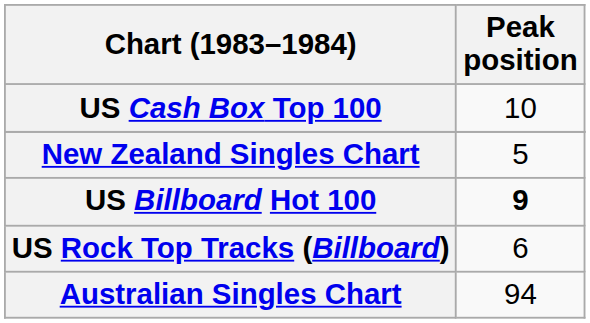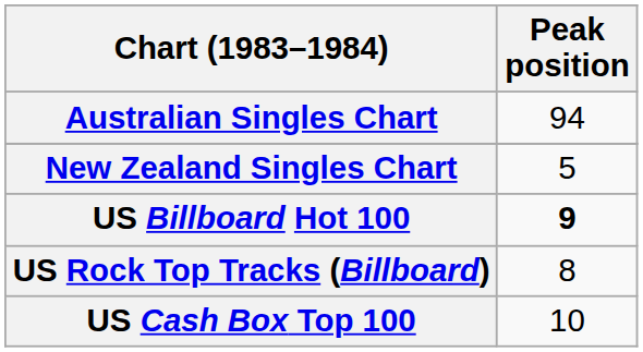 <table class="wikitable sortable plainrowheaders" style="text-align:center">
 <tr>
 <th>Chart (1983–1984)</th>
 <th>Peak<br>position</th>
 </tr>
 <tr>
-<th scope="row">US <a href='#'><em>Cash Box</em> Top 100</a></th>
-<td>10</td>
+<th scope="row"><a href='#'>Australian Singles Chart</a></th>
+<td>94</td>
 </tr>
 <tr>
 </tr>
 <tr>
 <th scope="row"><a href='#'>New Zealand Singles Chart</a></th>
 <td>5</td>
 </tr>
 <tr>
 <th scope="row">US <em><a href='#'>Billboard</a></em> <a href='#'>Hot 100</a></th>
 <td><strong>9</strong></td>
 </tr>
 <tr>
 <th scope="row">US <a href='#'>Rock Top Tracks</a> (<em><a href='#'>Billboard</a></em>)</th>
-<td>6</td>
+<td>8</td>
 </tr>
 <tr>
-<th scope="row"><a href='#'>Australian Singles Chart</a></th>
-<td>94</td>
+<th scope="row">US <a href='#'><em>Cash Box</em> Top 100</a></th>
+<td>10</td>
 </tr>
 </table>
